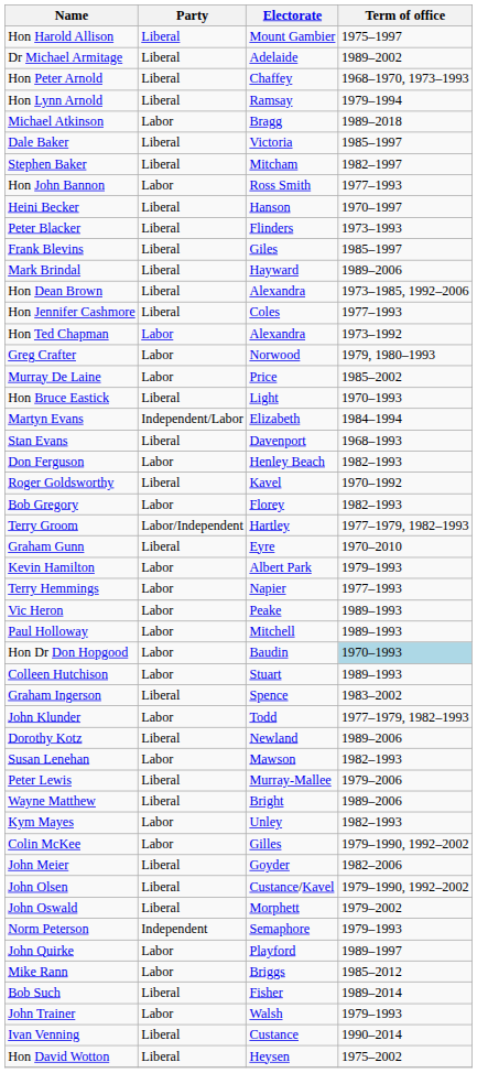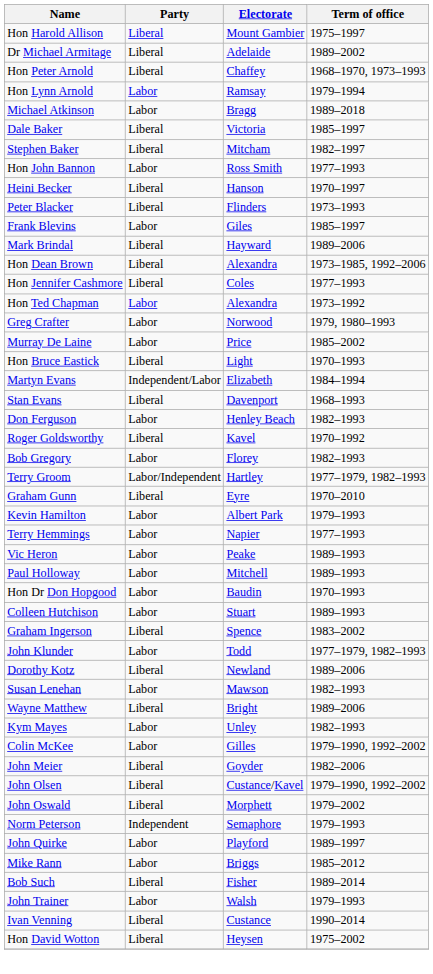 <table class="wikitable sortable">
 <tr>
 <th>Name</th>
 <th>Party</th>
 <th><a href='#'>Electorate</a></th>
 <th>Term of office</th>
 </tr>
 <tr>
 <td>Hon <a href='#'>Harold Allison</a></td>
 <td><a href='#'>Liberal</a></td>
 <td><a href='#'>Mount Gambier</a></td>
 <td>1975–1997</td>
 </tr>
 <tr>
 <td>Dr <a href='#'>Michael Armitage</a></td>
 <td>Liberal</td>
 <td><a href='#'>Adelaide</a></td>
 <td>1989–2002</td>
 </tr>
 <tr>
 <td>Hon <a href='#'>Peter Arnold</a></td>
 <td>Liberal</td>
 <td><a href='#'>Chaffey</a></td>
 <td>1968–1970, 1973–1993</td>
 </tr>
 <tr>
 <td>Hon <a href='#'>Lynn Arnold</a></td>
-<td>Liberal</td>
+<td><a href='#'>Labor</a></td>
 <td><a href='#'>Ramsay</a></td>
 <td>1979–1994</td>
 </tr>
 <tr>
 <td><a href='#'>Michael Atkinson</a></td>
 <td>Labor</td>
 <td><a href='#'>Bragg</a></td>
 <td>1989–2018</td>
 </tr>
 <tr>
 <td><a href='#'>Dale Baker</a></td>
 <td>Liberal</td>
 <td><a href='#'>Victoria</a></td>
 <td>1985–1997</td>
 </tr>
 <tr>
 <td><a href='#'>Stephen Baker</a></td>
 <td>Liberal</td>
 <td><a href='#'>Mitcham</a></td>
 <td>1982–1997</td>
 </tr>
 <tr>
 <td>Hon <a href='#'>John Bannon</a></td>
 <td>Labor</td>
 <td><a href='#'>Ross Smith</a></td>
 <td>1977–1993</td>
 </tr>
 <tr>
 <td><a href='#'>Heini Becker</a></td>
 <td>Liberal</td>
 <td><a href='#'>Hanson</a></td>
 <td>1970–1997</td>
 </tr>
 <tr>
 <td><a href='#'>Peter Blacker</a></td>
 <td>Liberal</td>
 <td><a href='#'>Flinders</a></td>
 <td>1973–1993</td>
 </tr>
 <tr>
 <td><a href='#'>Frank Blevins</a></td>
-<td>Liberal</td>
+<td>Labor</td>
 <td><a href='#'>Giles</a></td>
 <td>1985–1997</td>
 </tr>
 <tr>
 <td><a href='#'>Mark Brindal</a></td>
 <td>Liberal</td>
 <td><a href='#'>Hayward</a></td>
 <td>1989–2006</td>
 </tr>
 <tr>
 <td>Hon <a href='#'>Dean Brown</a> </td>
 <td>Liberal</td>
 <td><a href='#'>Alexandra</a></td>
 <td>1973–1985, 1992–2006</td>
 </tr>
 <tr>
 <td>Hon <a href='#'>Jennifer Cashmore</a></td>
 <td>Liberal</td>
 <td><a href='#'>Coles</a></td>
 <td>1977–1993</td>
 </tr>
 <tr>
 <td>Hon <a href='#'>Ted Chapman</a> </td>
 <td><a href='#'>Labor</a></td>
 <td><a href='#'>Alexandra</a></td>
 <td>1973–1992</td>
 </tr>
 <tr>
 <td><a href='#'>Greg Crafter</a></td>
 <td>Labor</td>
 <td><a href='#'>Norwood</a></td>
 <td>1979, 1980–1993</td>
 </tr>
 <tr>
 <td><a href='#'>Murray De Laine</a></td>
 <td>Labor</td>
 <td><a href='#'>Price</a></td>
 <td>1985–2002</td>
 </tr>
 <tr>
 <td>Hon <a href='#'>Bruce Eastick</a></td>
 <td>Liberal</td>
 <td><a href='#'>Light</a></td>
 <td>1970–1993</td>
 </tr>
 <tr>
 <td><a href='#'>Martyn Evans</a></td>
 <td>Independent/Labor </td>
 <td><a href='#'>Elizabeth</a></td>
 <td>1984–1994</td>
 </tr>
 <tr>
 <td><a href='#'>Stan Evans</a></td>
 <td>Liberal</td>
 <td><a href='#'>Davenport</a></td>
 <td>1968–1993</td>
 </tr>
 <tr>
 <td><a href='#'>Don Ferguson</a></td>
 <td>Labor</td>
 <td><a href='#'>Henley Beach</a></td>
 <td>1982–1993</td>
 </tr>
 <tr>
 <td><a href='#'>Roger Goldsworthy</a> </td>
 <td>Liberal</td>
 <td><a href='#'>Kavel</a></td>
 <td>1970–1992</td>
 </tr>
 <tr>
 <td><a href='#'>Bob Gregory</a></td>
 <td>Labor</td>
 <td><a href='#'>Florey</a></td>
 <td>1982–1993</td>
 </tr>
 <tr>
 <td><a href='#'>Terry Groom</a></td>
 <td>Labor/Independent </td>
 <td><a href='#'>Hartley</a></td>
 <td>1977–1979, 1982–1993</td>
 </tr>
 <tr>
 <td><a href='#'>Graham Gunn</a></td>
 <td>Liberal</td>
 <td><a href='#'>Eyre</a></td>
 <td>1970–2010</td>
 </tr>
 <tr>
 <td><a href='#'>Kevin Hamilton</a></td>
 <td>Labor</td>
 <td><a href='#'>Albert Park</a></td>
 <td>1979–1993</td>
 </tr>
 <tr>
 <td><a href='#'>Terry Hemmings</a></td>
 <td>Labor</td>
 <td><a href='#'>Napier</a></td>
 <td>1977–1993</td>
 </tr>
 <tr>
 <td><a href='#'>Vic Heron</a></td>
 <td>Labor</td>
 <td><a href='#'>Peake</a></td>
 <td>1989–1993</td>
 </tr>
 <tr>
 <td><a href='#'>Paul Holloway</a></td>
 <td>Labor</td>
 <td><a href='#'>Mitchell</a></td>
 <td>1989–1993</td>
 </tr>
 <tr>
 <td>Hon Dr <a href='#'>Don Hopgood</a></td>
 <td>Labor</td>
 <td><a href='#'>Baudin</a></td>
-<td style="background: lightblue;">1970–1993</td>
+<td>1970–1993</td>
 </tr>
 <tr>
 <td><a href='#'>Colleen Hutchison</a></td>
 <td>Labor</td>
 <td><a href='#'>Stuart</a></td>
 <td>1989–1993</td>
 </tr>
 <tr>
 <td><a href='#'>Graham Ingerson</a></td>
 <td>Liberal</td>
 <td><a href='#'>Spence</a></td>
 <td>1983–2002</td>
 </tr>
 <tr>
 <td><a href='#'>John Klunder</a></td>
 <td>Labor</td>
 <td><a href='#'>Todd</a></td>
 <td>1977–1979, 1982–1993</td>
 </tr>
 <tr>
 <td><a href='#'>Dorothy Kotz</a></td>
 <td>Liberal</td>
 <td><a href='#'>Newland</a></td>
 <td>1989–2006</td>
 </tr>
 <tr>
 <td><a href='#'>Susan Lenehan</a></td>
 <td>Labor</td>
 <td><a href='#'>Mawson</a></td>
 <td>1982–1993</td>
-</tr>
-<tr>
-<td><a href='#'>Peter Lewis</a></td>
-<td>Liberal</td>
-<td><a href='#'>Murray-Mallee</a></td>
-<td>1979–2006</td>
 </tr>
 <tr>
 <td><a href='#'>Wayne Matthew</a></td>
 <td>Liberal</td>
 <td><a href='#'>Bright</a></td>
 <td>1989–2006</td>
 </tr>
 <tr>
 <td><a href='#'>Kym Mayes</a></td>
 <td>Labor</td>
 <td><a href='#'>Unley</a></td>
 <td>1982–1993</td>
 </tr>
 <tr>
 <td><a href='#'>Colin McKee</a></td>
 <td>Labor</td>
 <td><a href='#'>Gilles</a></td>
 <td>1979–1990, 1992–2002</td>
 </tr>
 <tr>
 <td><a href='#'>John Meier</a></td>
 <td>Liberal</td>
 <td><a href='#'>Goyder</a></td>
 <td>1982–2006</td>
 </tr>
 <tr>
 <td><a href='#'>John Olsen</a> </td>
 <td>Liberal</td>
 <td><a href='#'>Custance</a>/<a href='#'>Kavel</a> </td>
 <td>1979–1990, 1992–2002</td>
 </tr>
 <tr>
 <td><a href='#'>John Oswald</a></td>
 <td>Liberal</td>
 <td><a href='#'>Morphett</a></td>
 <td>1979–2002</td>
 </tr>
 <tr>
 <td><a href='#'>Norm Peterson</a></td>
 <td>Independent</td>
 <td><a href='#'>Semaphore</a></td>
 <td>1979–1993</td>
 </tr>
 <tr>
 <td><a href='#'>John Quirke</a></td>
 <td>Labor</td>
 <td><a href='#'>Playford</a></td>
 <td>1989–1997</td>
 </tr>
 <tr>
 <td><a href='#'>Mike Rann</a></td>
 <td>Labor</td>
 <td><a href='#'>Briggs</a></td>
 <td>1985–2012</td>
 </tr>
 <tr>
 <td><a href='#'>Bob Such</a></td>
 <td>Liberal</td>
 <td><a href='#'>Fisher</a></td>
 <td>1989–2014</td>
 </tr>
 <tr>
 <td><a href='#'>John Trainer</a></td>
 <td>Labor</td>
 <td><a href='#'>Walsh</a></td>
 <td>1979–1993</td>
 </tr>
 <tr>
 <td><a href='#'>Ivan Venning</a> </td>
 <td>Liberal</td>
 <td><a href='#'>Custance</a></td>
 <td>1990–2014</td>
 </tr>
 <tr>
 <td>Hon <a href='#'>David Wotton</a></td>
 <td>Liberal</td>
 <td><a href='#'>Heysen</a></td>
 <td>1975–2002</td>
 </tr>
 <tr>
 </tr>
 </table>
